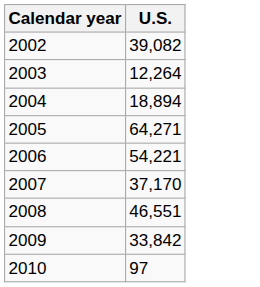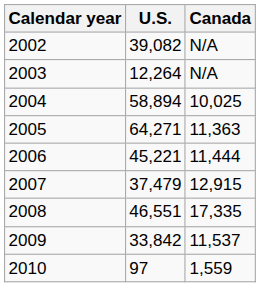 <table class=wikitable style="font-size:97%">
 <tr>
 <th>Calendar year</th>
 <th>U.S.</th>
+<th>Canada</th>
 </tr>
 <tr>
 <td>2002</td>
 <td>39,082</td>
+<td>N/A</td>
 </tr>
 <tr>
 <td>2003</td>
 <td>12,264</td>
+<td>N/A</td>
 </tr>
 <tr>
 <td>2004</td>
-<td>18,894</td>
+<td>58,894</td>
+<td>10,025</td>
 </tr>
 <tr>
 <td>2005</td>
 <td>64,271</td>
+<td>11,363</td>
 </tr>
 <tr>
 <td>2006</td>
-<td>54,221</td>
+<td>45,221</td>
+<td>11,444</td>
 </tr>
 <tr>
 <td>2007</td>
-<td>37,170</td>
+<td>37,479</td>
+<td>12,915</td>
 </tr>
 <tr>
 <td>2008</td>
 <td>46,551</td>
+<td>17,335</td>
 </tr>
 <tr>
 <td>2009</td>
 <td>33,842</td>
+<td>11,537 </td>
 </tr>
 <tr>
 <td>2010</td>
 <td>97</td>
+<td>1,559</td>
 </tr>
 </table>
